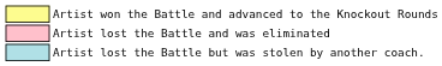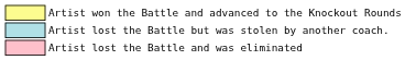 <table class="toccolours" style="font-size: 90%; white-space: nowrap;">
 <tr>
 <td style="background:#fdfc8f; border:1px solid black;">      </td>
 <td>Artist won the Battle and advanced to the Knockout Rounds</td>
 </tr>
 <tr>
+<td style="background:#b0e0e6; border:1px solid black;">      </td>
+<td>Artist lost the Battle but was stolen by another coach.</td>
+</tr>
+<tr>
 <td style="background:pink; border:1px solid black;">      </td>
 <td>Artist lost the Battle and was eliminated</td>
 </tr>
-<tr>
-<td style="background:#b0e0e6; border:1px solid black;">      </td>
-<td>Artist lost the Battle but was stolen by another coach.</td>
-</tr>
 </table>
